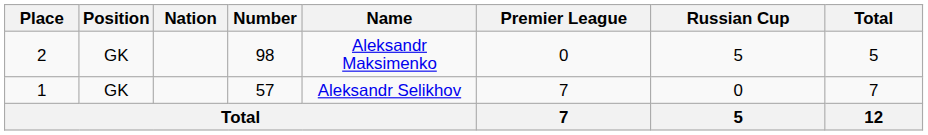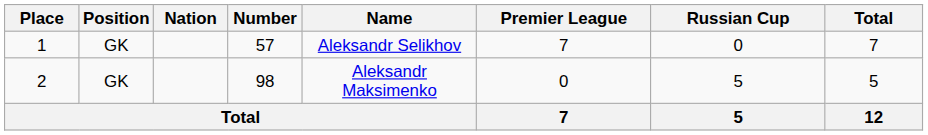 <table class="wikitable" style="font-size: 95%; text-align: center;">
 <tr>
 <th width=60>Place</th>
 <th width=60>Position</th>
 <th width=60>Nation</th>
 <th width=60>Number</th>
 <th width=150>Name</th>
 <th width=150>Premier League</th>
 <th width=150>Russian Cup</th>
 <th width=80>Total</th>
 </tr>
 <tr>
+<td>1</td>
+<td>GK</td>
+<td></td>
+<td>57</td>
+<td><a href='#'>Aleksandr Selikhov</a></td>
+<td>7</td>
+<td>0</td>
+<td>7</td>
+</tr>
+<tr>
 <td>2</td>
 <td>GK</td>
 <td></td>
 <td>98</td>
 <td><a href='#'>Aleksandr Maksimenko</a></td>
 <td>0</td>
 <td>5</td>
 <td>5</td>
 </tr>
 <tr>
-<td>1</td>
-<td>GK</td>
-<td></td>
-<td>57</td>
-<td><a href='#'>Aleksandr Selikhov</a></td>
-<td>7</td>
-<td>0</td>
-<td>7</td>
-</tr>
-<tr>
 <th colspan=5>Total</th>
 <th>7</th>
 <th>5</th>
 <th>12</th>
 </tr>
 </table>
